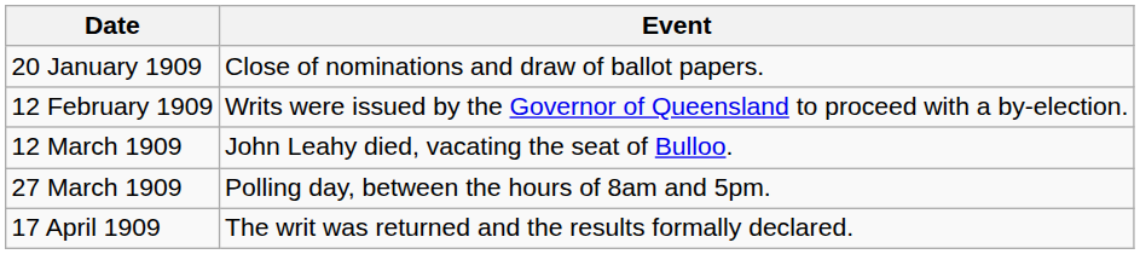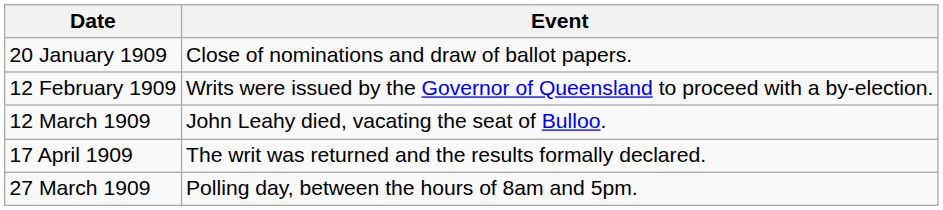 <table class="wikitable">
 <tr>
 <th>Date</th>
 <th>Event</th>
 </tr>
 <tr>
 <td>20 January 1909</td>
 <td>Close of nominations and draw of ballot papers.</td>
 </tr>
 <tr>
 <td>12 February 1909</td>
 <td>Writs were issued by the <a href='#'>Governor of Queensland</a> to proceed with a by-election.</td>
 </tr>
 <tr>
 <td>12 March 1909</td>
 <td>John Leahy died, vacating the seat of <a href='#'>Bulloo</a>.</td>
 </tr>
 <tr>
+<td>17 April 1909</td>
+<td>The writ was returned and the results formally declared.</td>
+</tr>
+<tr>
 <td>27 March 1909</td>
 <td>Polling day, between the hours of 8am and 5pm.</td>
 </tr>
-<tr>
-<td>17 April 1909</td>
-<td>The writ was returned and the results formally declared.</td>
-</tr>
 </table>
